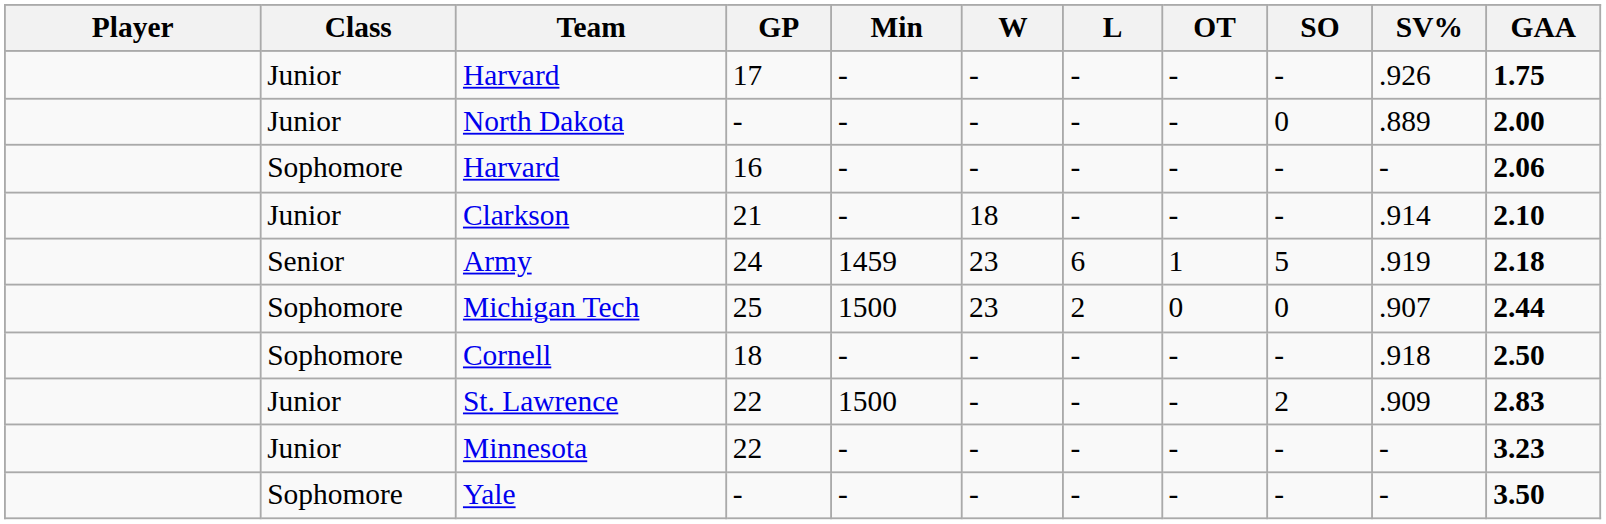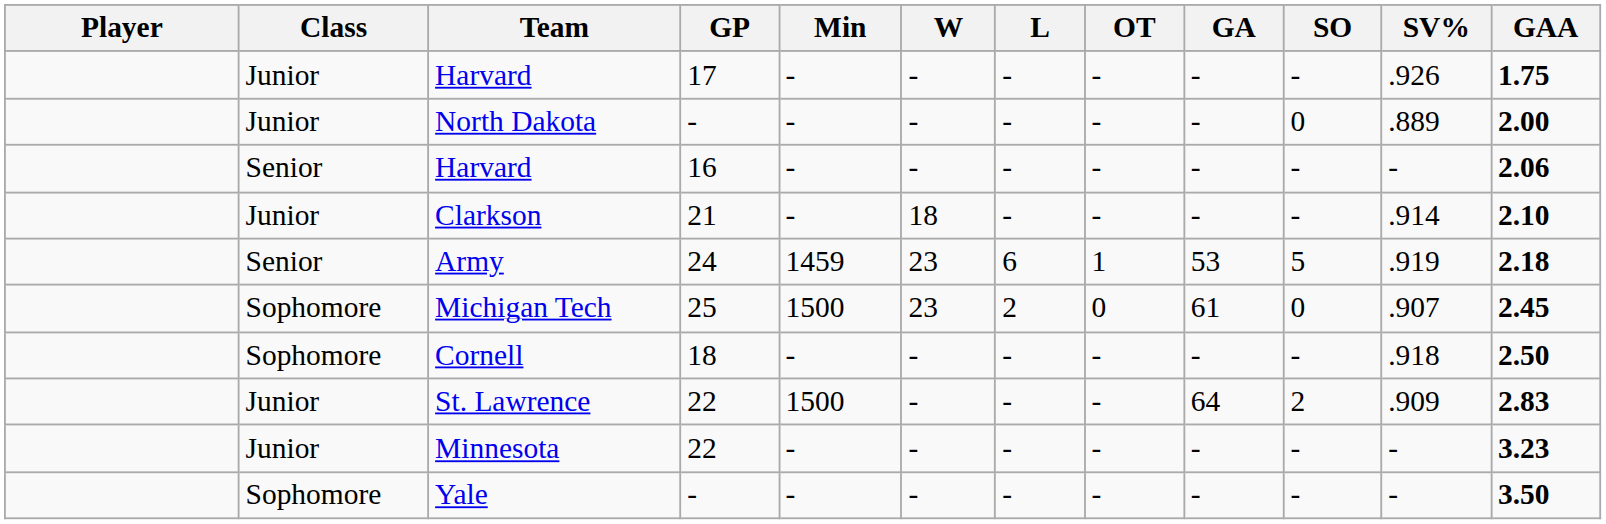 <table class="wikitable sortable">
 <tr>
 <th style="width: 11em;">Player</th>
 <th style="width: 7em;">Class</th>
 <th style="width: 11em;">Team</th>
 <th style="width: 4em;">GP</th>
 <th style="width: 5em;">Min</th>
 <th style="width: 4em;">W</th>
 <th style="width: 4em;">L</th>
 <th style="width: 4em;">OT</th>
+<th style="width: 4em;">GA</th>
 <th style="width: 4em;">SO</th>
 <th style="width: 4em;">SV%</th>
 <th style="width: 4em;">GAA</th>
 </tr>
 <tr>
 <td></td>
 <td>Junior</td>
 <td><a href='#'>Harvard</a></td>
 <td>17</td>
+<td>-</td>
 <td>-</td>
 <td>-</td>
 <td>-</td>
 <td>-</td>
 <td>-</td>
 <td>.926</td>
 <td><strong>1.75</strong></td>
 </tr>
 <tr>
 <td></td>
 <td>Junior</td>
 <td><a href='#'>North Dakota</a></td>
 <td>-</td>
 <td>-</td>
 <td>-</td>
 <td>-</td>
 <td>-</td>
+<td>-</td>
 <td>0</td>
 <td>.889</td>
 <td><strong>2.00</strong></td>
 </tr>
 <tr>
 <td></td>
-<td>Sophomore</td>
+<td>Senior</td>
 <td><a href='#'>Harvard</a></td>
 <td>16</td>
+<td>-</td>
 <td>-</td>
 <td>-</td>
 <td>-</td>
 <td>-</td>
 <td>-</td>
 <td>-</td>
 <td><strong>2.06</strong></td>
 </tr>
 <tr>
 <td></td>
 <td>Junior</td>
 <td><a href='#'>Clarkson</a></td>
 <td>21</td>
 <td>-</td>
 <td>18</td>
 <td>-</td>
 <td>-</td>
 <td>-</td>
+<td>-</td>
 <td>.914</td>
 <td><strong>2.10</strong></td>
 </tr>
 <tr>
 <td></td>
 <td>Senior</td>
 <td><a href='#'>Army</a></td>
 <td>24</td>
 <td>1459</td>
 <td>23</td>
 <td>6</td>
 <td>1</td>
+<td>53</td>
 <td>5</td>
 <td>.919</td>
 <td><strong>2.18</strong></td>
 </tr>
 <tr>
 <td></td>
 <td>Sophomore</td>
 <td><a href='#'>Michigan Tech</a></td>
 <td>25</td>
 <td>1500</td>
 <td>23</td>
 <td>2</td>
 <td>0</td>
+<td>61</td>
 <td>0</td>
 <td>.907</td>
-<td><strong>2.44</strong></td>
+<td><strong>2.45</strong></td>
 </tr>
 <tr>
 <td></td>
 <td>Sophomore</td>
 <td><a href='#'>Cornell</a></td>
 <td>18</td>
+<td>-</td>
 <td>-</td>
 <td>-</td>
 <td>-</td>
 <td>-</td>
 <td>-</td>
 <td>.918</td>
 <td><strong>2.50</strong></td>
 </tr>
 <tr>
 <td></td>
 <td>Junior</td>
 <td><a href='#'>St. Lawrence</a></td>
 <td>22</td>
 <td>1500</td>
 <td>-</td>
 <td>-</td>
 <td>-</td>
+<td>64</td>
 <td>2</td>
 <td>.909</td>
 <td><strong>2.83</strong></td>
 </tr>
 <tr>
 <td></td>
 <td>Junior</td>
 <td><a href='#'>Minnesota</a></td>
 <td>22</td>
+<td>-</td>
 <td>-</td>
 <td>-</td>
 <td>-</td>
 <td>-</td>
 <td>-</td>
 <td>-</td>
 <td><strong>3.23</strong></td>
 </tr>
 <tr>
 <td></td>
 <td>Sophomore</td>
 <td><a href='#'>Yale</a></td>
 <td>-</td>
 <td>-</td>
 <td>-</td>
 <td>-</td>
 <td>-</td>
 <td>-</td>
 <td>-</td>
+<td>-</td>
 <td><strong>3.50</strong></td>
 </tr>
 </table>
